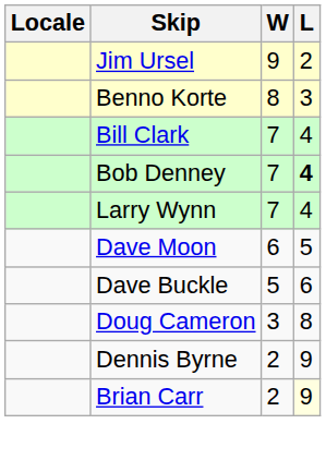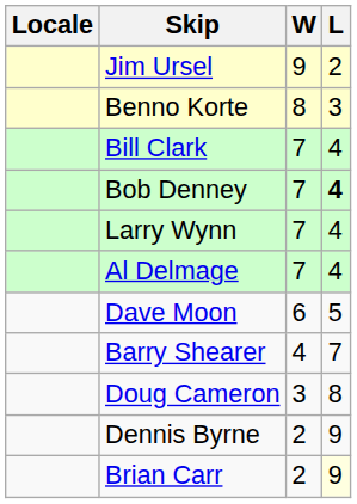 <table class="wikitable" border="1">
 <tr>
 <th>Locale</th>
 <th>Skip</th>
 <th>W</th>
 <th>L</th>
 </tr>
 <tr bgcolor=#ffffcc>
 <td></td>
 <td><a href='#'>Jim Ursel</a></td>
 <td>9</td>
 <td>2</td>
 </tr>
 <tr bgcolor=#ffffcc>
 <td></td>
 <td>Benno Korte</td>
 <td>8</td>
 <td>3</td>
 </tr>
 <tr bgcolor=#ccffcc>
 <td></td>
 <td><a href='#'>Bill Clark</a></td>
 <td>7</td>
 <td>4</td>
 </tr>
 <tr bgcolor=#ccffcc>
 <td></td>
 <td>Bob Denney</td>
 <td>7</td>
 <td><strong>4</strong></td>
 </tr>
 <tr bgcolor=#ccffcc>
 <td></td>
 <td>Larry Wynn</td>
 <td>7</td>
 <td>4</td>
 </tr>
+<tr bgcolor=#ccffcc>
+<td></td>
+<td><a href='#'>Al Delmage</a></td>
+<td>7</td>
+<td>4</td>
+</tr>
 <tr>
 <td></td>
 <td><a href='#'>Dave Moon</a></td>
 <td>6</td>
 <td>5</td>
 </tr>
 <tr>
 <td></td>
-<td>Dave Buckle</td>
-<td>5</td>
-<td>6</td>
+<td><a href='#'>Barry Shearer</a></td>
+<td>4</td>
+<td>7</td>
 </tr>
 <tr>
 <td></td>
 <td><a href='#'>Doug Cameron</a></td>
 <td>3</td>
 <td>8</td>
 </tr>
 <tr>
 <td></td>
 <td>Dennis Byrne</td>
 <td>2</td>
 <td>9</td>
 </tr>
 <tr>
 <td></td>
 <td><a href='#'>Brian Carr</a></td>
 <td>2</td>
 <td style="background: lightyellow;">9</td>
 </tr>
 </table>
